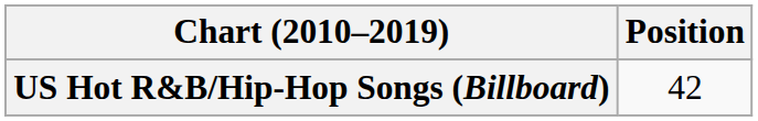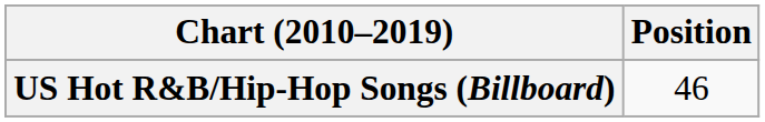 <table class="wikitable plainrowheaders" style="text-align:center">
 <tr>
 <th scope="col">Chart (2010–2019)</th>
 <th scope="col">Position</th>
 </tr>
 <tr>
 <th scope="row">US Hot R&B/Hip-Hop Songs (<em>Billboard</em>)</th>
-<td>42</td>
+<td>46</td>
 </tr>
 </table>
